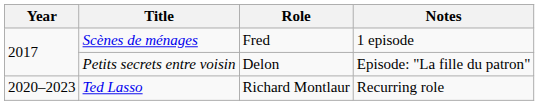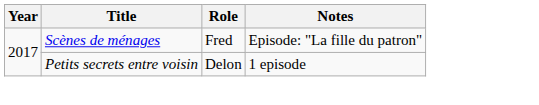 <table class="wikitable sortable">
 <tr>
 <th>Year</th>
 <th>Title</th>
 <th>Role</th>
 <th class="unsortable">Notes</th>
 </tr>
 <tr>
 <td rowspan="2">2017</td>
 <td><em><a href='#'>Scènes de ménages</a></em></td>
 <td>Fred</td>
-<td>1 episode</td>
+<td>Episode: "La fille du patron"</td>
 </tr>
 <tr>
 <td><em>Petits secrets entre voisin</em></td>
 <td>Delon</td>
-<td>Episode: "La fille du patron"</td>
-</tr>
-<tr>
-<td>2020–2023</td>
-<td><em><a href='#'>Ted Lasso</a></em></td>
-<td>Richard Montlaur</td>
-<td>Recurring role</td>
+<td>1 episode</td>
 </tr>
 </table>
